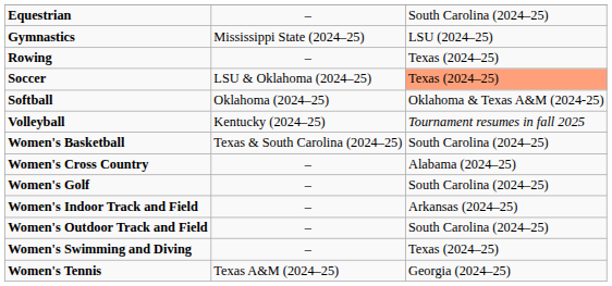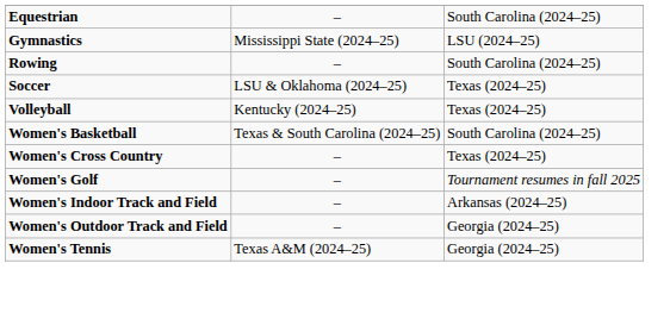 <table class="wikitable sortable">
 <tr border=0 style="border-collapse:collapse">
 </tr>
 <tr>
 <td><strong>Equestrian</strong></td>
 <td align=center>–</td>
 <td>South Carolina (2024–25)</td>
 </tr>
 <tr>
 <td><strong>Gymnastics</strong></td>
 <td>Mississippi State (2024–25)</td>
 <td>LSU (2024–25)</td>
 </tr>
 <tr>
 <td><strong>Rowing</strong></td>
 <td align=center>–</td>
-<td>Texas (2024–25)</td>
+<td>South Carolina (2024–25)</td>
 </tr>
 <tr>
 <td><strong>Soccer</strong></td>
 <td>LSU & Oklahoma (2024–25)</td>
-<td style="background: lightsalmon;">Texas (2024–25)</td>
-</tr>
-<tr>
-<td><strong>Softball</strong></td>
-<td>Oklahoma (2024–25)</td>
-<td align=center>Oklahoma & Texas A&M (2024-25)</td>
+<td>Texas (2024–25)</td>
 </tr>
 <tr>
 <td><strong>Volleyball</strong></td>
 <td>Kentucky (2024–25)</td>
-<td><em>Tournament resumes in fall 2025</em></td>
+<td>Texas (2024–25)</td>
 </tr>
 <tr>
 <td><strong>Women's Basketball</strong></td>
 <td>Texas & South Carolina (2024–25)</td>
 <td>South Carolina (2024–25)</td>
 </tr>
 <tr>
 <td><strong>Women's Cross Country</strong></td>
 <td align=center>–</td>
-<td>Alabama (2024–25)</td>
+<td>Texas (2024–25)</td>
 </tr>
 <tr>
 <td><strong>Women's Golf</strong></td>
 <td align=center>–</td>
-<td>South Carolina (2024–25)</td>
+<td><em>Tournament resumes in fall 2025</em></td>
 </tr>
 <tr>
 <td><strong>Women's Indoor Track and Field</strong></td>
 <td align=center>–</td>
 <td>Arkansas (2024–25)</td>
 </tr>
 <tr>
 <td><strong>Women's Outdoor Track and Field</strong></td>
 <td align=center>–</td>
-<td>South Carolina (2024–25)</td>
-</tr>
-<tr>
-<td><strong>Women's Swimming and Diving</strong></td>
-<td align=center>–</td>
-<td>Texas (2024–25)</td>
+<td>Georgia (2024–25)</td>
 </tr>
 <tr>
 <td><strong>Women's Tennis</strong></td>
 <td>Texas A&M (2024–25)</td>
 <td>Georgia (2024–25)</td>
 </tr>
 </table>
